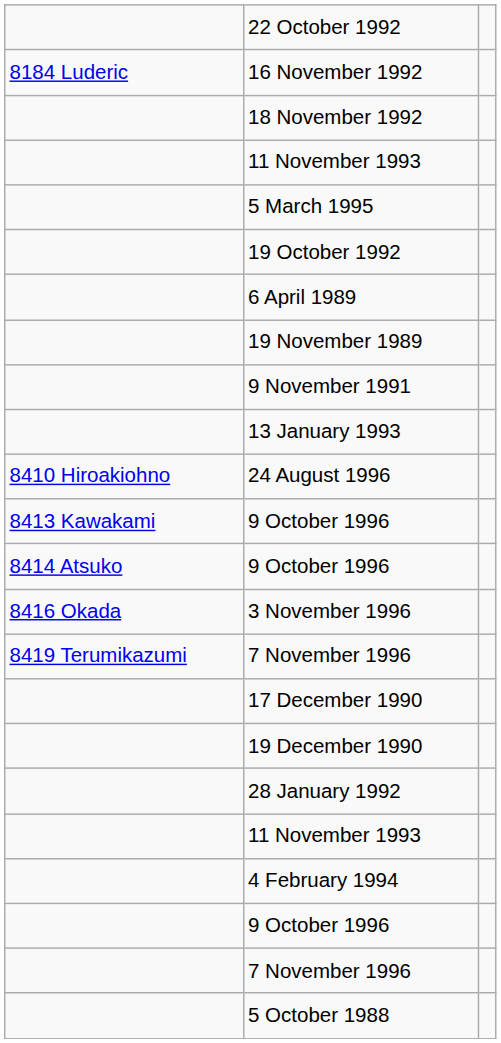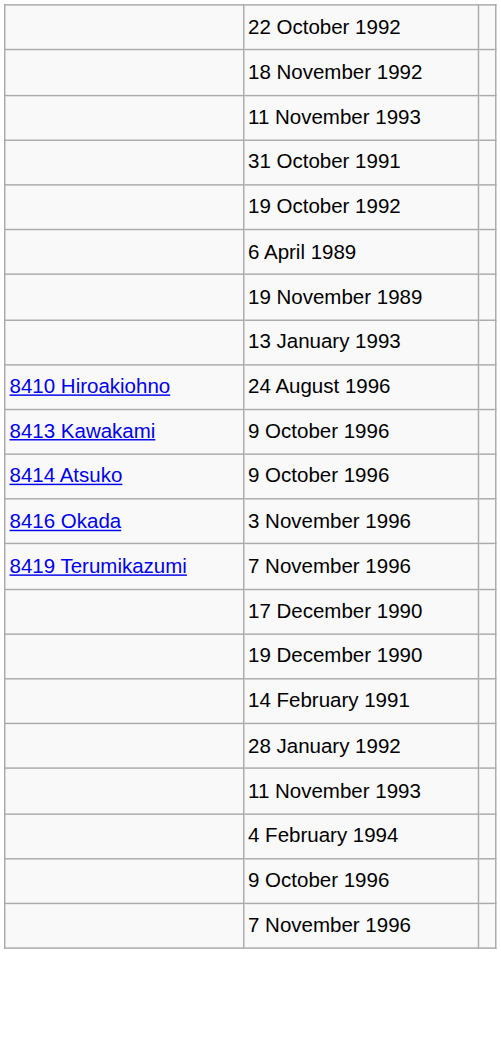 <table class="wikitable" style="font-size: 89%; float: left; width: 24em; margin-right: 1em; line-height: 1.65em">
 <tr>
 <td></td>
 <td>22 October 1992</td>
-<td><small></small> </td>
-</tr>
-<tr>
-<td><a href='#'>8184 Luderic</a></td>
-<td>16 November 1992</td>
 <td><small></small> </td>
 </tr>
 <tr>
 <td></td>
 <td>18 November 1992</td>
 <td><small></small> </td>
 </tr>
 <tr>
 <td></td>
 <td>11 November 1993</td>
 <td><small></small> </td>
 </tr>
 <tr>
 <td></td>
-<td>5 March 1995</td>
+<td>31 October 1991</td>
 <td><small></small> </td>
 </tr>
 <tr>
 <td></td>
 <td>19 October 1992</td>
 <td><small></small> </td>
 </tr>
 <tr>
 <td></td>
 <td>6 April 1989</td>
 <td><small></small> </td>
 </tr>
 <tr>
 <td></td>
 <td>19 November 1989</td>
-<td><small></small> </td>
-</tr>
-<tr>
-<td></td>
-<td>9 November 1991</td>
 <td><small></small> </td>
 </tr>
 <tr>
 <td></td>
 <td>13 January 1993</td>
 <td><small></small> </td>
 </tr>
 <tr>
 <td><a href='#'>8410 Hiroakiohno</a></td>
 <td>24 August 1996</td>
 <td><small></small> </td>
 </tr>
 <tr>
 <td><a href='#'>8413 Kawakami</a></td>
 <td>9 October 1996</td>
 <td><small></small> </td>
 </tr>
 <tr>
 <td><a href='#'>8414 Atsuko</a></td>
 <td>9 October 1996</td>
 <td><small></small> </td>
 </tr>
 <tr>
 <td><a href='#'>8416 Okada</a></td>
 <td>3 November 1996</td>
 <td><small></small> </td>
 </tr>
 <tr>
 <td><a href='#'>8419 Terumikazumi</a></td>
 <td>7 November 1996</td>
 <td><small></small> </td>
 </tr>
 <tr>
 <td></td>
 <td>17 December 1990</td>
 <td><small></small> </td>
 </tr>
 <tr>
 <td></td>
 <td>19 December 1990</td>
 <td><small></small> </td>
 </tr>
 <tr>
 <td></td>
+<td>14 February 1991</td>
+<td><small></small> </td>
+</tr>
+<tr>
+<td></td>
 <td>28 January 1992</td>
 <td><small></small> </td>
 </tr>
 <tr>
 <td></td>
 <td>11 November 1993</td>
 <td><small></small> </td>
 </tr>
 <tr>
 <td></td>
 <td>4 February 1994</td>
 <td><small></small> </td>
 </tr>
 <tr>
 <td></td>
 <td>9 October 1996</td>
 <td><small></small> </td>
 </tr>
 <tr>
 <td></td>
 <td>7 November 1996</td>
 <td><small></small> </td>
 </tr>
-<tr>
-<td></td>
-<td>5 October 1988</td>
-<td><small></small> </td>
-</tr>
 </table>
